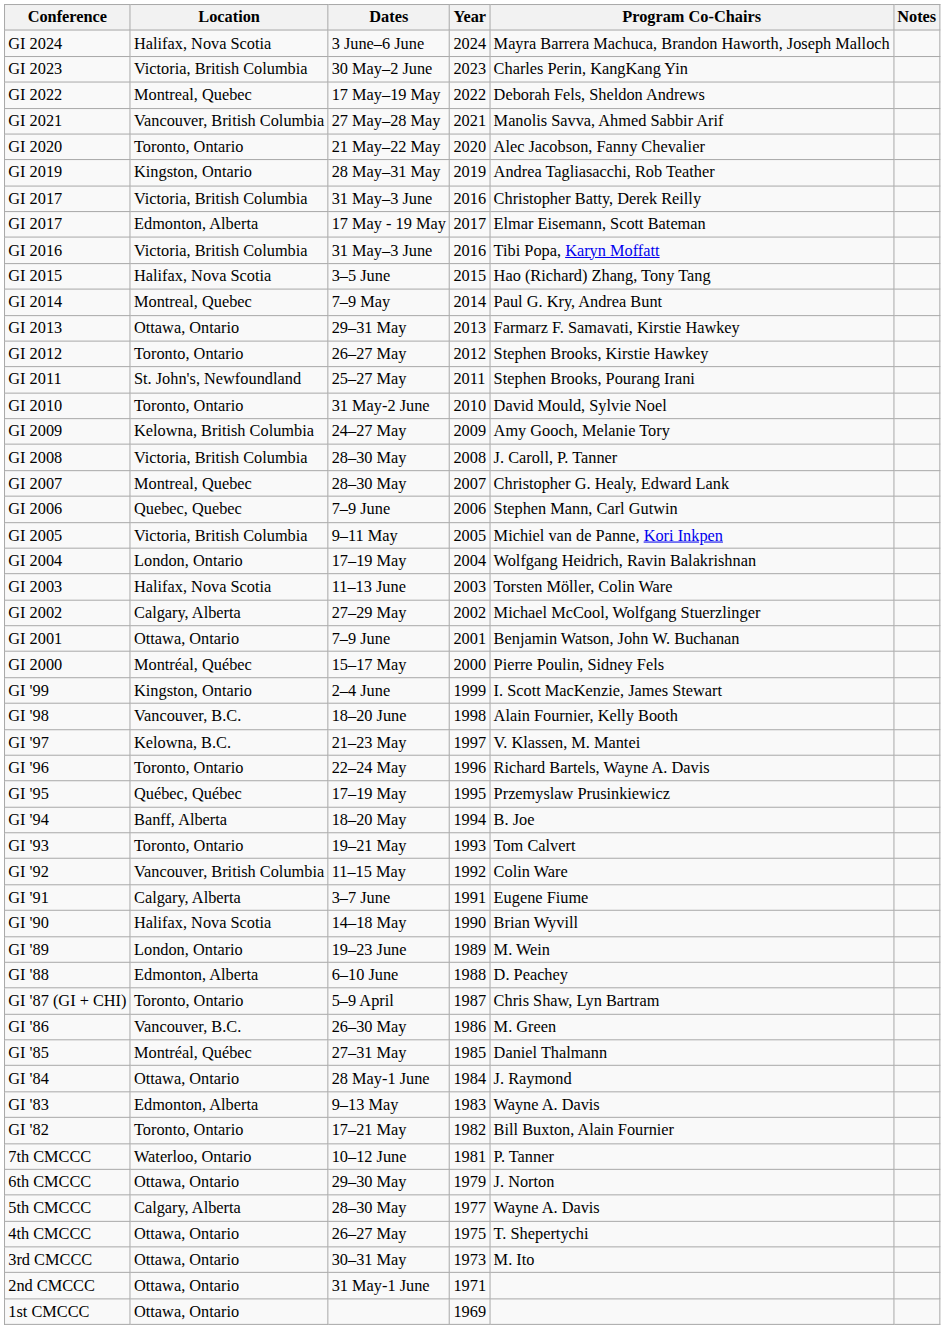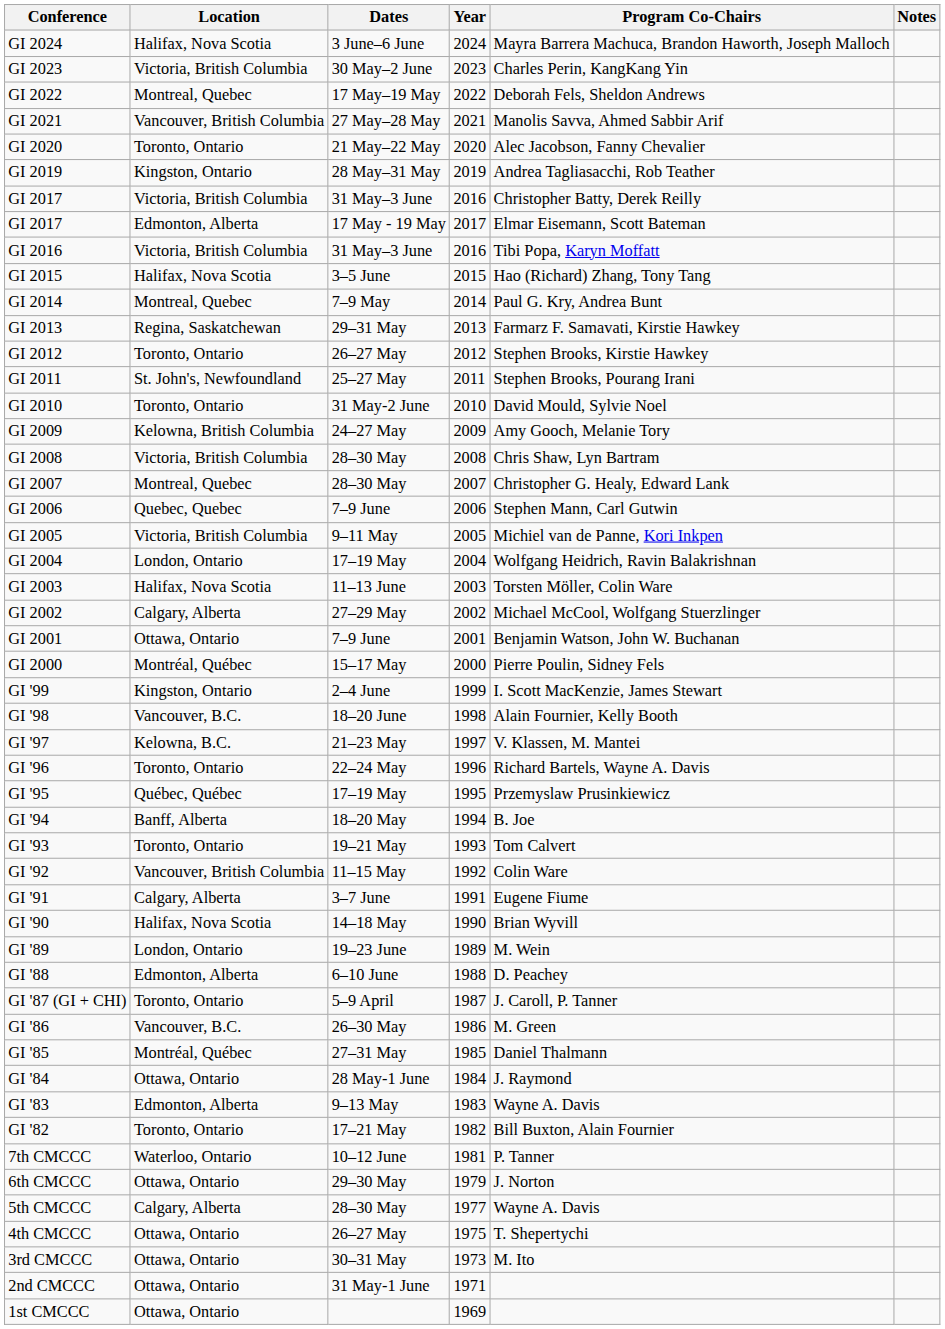 <table class="wikitable">
 <tr>
 <th>Conference</th>
 <th>Location</th>
 <th>Dates</th>
 <th>Year</th>
 <th>Program Co-Chairs</th>
 <th>Notes</th>
 </tr>
 <tr>
 <td>GI 2024</td>
 <td>Halifax, Nova Scotia</td>
 <td>3 June–6 June</td>
 <td>2024</td>
 <td>Mayra Barrera Machuca, Brandon Haworth, Joseph Malloch</td>
 <td></td>
 </tr>
 <tr>
 <td>GI 2023</td>
 <td>Victoria, British Columbia</td>
 <td>30 May–2 June</td>
 <td>2023</td>
 <td>Charles Perin, KangKang Yin</td>
 <td></td>
 </tr>
 <tr>
 <td>GI 2022</td>
 <td>Montreal, Quebec</td>
 <td>17 May–19 May</td>
 <td>2022</td>
 <td>Deborah Fels, Sheldon Andrews</td>
 <td></td>
 </tr>
 <tr>
 <td>GI 2021</td>
 <td>Vancouver, British Columbia</td>
 <td>27 May–28 May</td>
 <td>2021</td>
 <td>Manolis Savva, Ahmed Sabbir Arif</td>
 <td></td>
 </tr>
 <tr>
 <td>GI 2020</td>
 <td>Toronto, Ontario</td>
 <td>21 May–22 May</td>
 <td>2020</td>
 <td>Alec Jacobson, Fanny Chevalier</td>
 <td></td>
 </tr>
 <tr>
 <td>GI 2019</td>
 <td>Kingston, Ontario</td>
 <td>28 May–31 May</td>
 <td>2019</td>
 <td>Andrea Tagliasacchi, Rob Teather</td>
 <td></td>
 </tr>
 <tr>
 <td>GI 2017</td>
 <td>Victoria, British Columbia</td>
 <td>31 May–3 June</td>
 <td>2016</td>
 <td>Christopher Batty, Derek Reilly</td>
 <td></td>
 </tr>
 <tr>
 <td>GI 2017</td>
 <td>Edmonton, Alberta</td>
 <td>17 May - 19 May</td>
 <td>2017</td>
 <td>Elmar Eisemann, Scott Bateman</td>
 <td></td>
 </tr>
 <tr>
 <td>GI 2016</td>
 <td>Victoria, British Columbia</td>
 <td>31 May–3 June</td>
 <td>2016</td>
 <td>Tibi Popa, <a href='#'>Karyn Moffatt</a></td>
 <td></td>
 </tr>
 <tr>
 <td>GI 2015</td>
 <td>Halifax, Nova Scotia</td>
 <td>3–5 June</td>
 <td>2015</td>
 <td>Hao (Richard) Zhang, Tony Tang</td>
 <td></td>
 </tr>
 <tr>
 <td>GI 2014</td>
 <td>Montreal, Quebec</td>
 <td>7–9 May</td>
 <td>2014</td>
 <td>Paul G. Kry, Andrea Bunt</td>
 <td></td>
 </tr>
 <tr>
 <td>GI 2013</td>
-<td>Ottawa, Ontario</td>
+<td>Regina, Saskatchewan</td>
 <td>29–31 May</td>
 <td>2013</td>
 <td>Farmarz F. Samavati, Kirstie Hawkey</td>
 <td></td>
 </tr>
 <tr>
 <td>GI 2012</td>
 <td>Toronto, Ontario</td>
 <td>26–27 May</td>
 <td>2012</td>
 <td>Stephen Brooks, Kirstie Hawkey</td>
 <td></td>
 </tr>
 <tr>
 <td>GI 2011</td>
 <td>St. John's, Newfoundland</td>
 <td>25–27 May</td>
 <td>2011</td>
 <td>Stephen Brooks, Pourang Irani</td>
 <td></td>
 </tr>
 <tr>
 <td>GI 2010</td>
 <td>Toronto, Ontario</td>
 <td>31  May-2 June</td>
 <td>2010</td>
 <td>David Mould, Sylvie Noel</td>
 <td></td>
 </tr>
 <tr>
 <td>GI 2009</td>
 <td>Kelowna, British Columbia</td>
 <td>24–27 May</td>
 <td>2009</td>
 <td>Amy Gooch, Melanie Tory</td>
 <td></td>
 </tr>
 <tr>
 <td>GI 2008</td>
 <td>Victoria, British Columbia</td>
 <td>28–30 May</td>
 <td>2008</td>
-<td>J. Caroll, P. Tanner</td>
+<td>Chris Shaw, Lyn Bartram</td>
 <td></td>
 </tr>
 <tr>
 <td>GI 2007</td>
 <td>Montreal, Quebec</td>
 <td>28–30 May</td>
 <td>2007</td>
 <td>Christopher G. Healy, Edward Lank</td>
 <td></td>
 </tr>
 <tr>
 <td>GI 2006</td>
 <td>Quebec, Quebec</td>
 <td>7–9 June</td>
 <td>2006</td>
 <td>Stephen Mann, Carl Gutwin</td>
 <td></td>
 </tr>
 <tr>
 <td>GI 2005</td>
 <td>Victoria, British Columbia</td>
 <td>9–11 May</td>
 <td>2005</td>
 <td>Michiel van de Panne, <a href='#'>Kori Inkpen</a></td>
 <td></td>
 </tr>
 <tr>
 <td>GI 2004</td>
 <td>London, Ontario</td>
 <td>17–19 May</td>
 <td>2004</td>
 <td>Wolfgang Heidrich, Ravin Balakrishnan</td>
 <td></td>
 </tr>
 <tr>
 <td>GI 2003</td>
 <td>Halifax, Nova Scotia</td>
 <td>11–13 June</td>
 <td>2003</td>
 <td>Torsten Möller, Colin Ware</td>
 <td></td>
 </tr>
 <tr>
 <td>GI 2002</td>
 <td>Calgary, Alberta</td>
 <td>27–29 May</td>
 <td>2002</td>
 <td>Michael McCool, Wolfgang Stuerzlinger</td>
 <td></td>
 </tr>
 <tr>
 <td>GI 2001</td>
 <td>Ottawa, Ontario</td>
 <td>7–9 June</td>
 <td>2001</td>
 <td>Benjamin Watson, John W. Buchanan</td>
 <td></td>
 </tr>
 <tr>
 <td>GI 2000</td>
 <td>Montréal, Québec</td>
 <td>15–17 May</td>
 <td>2000</td>
 <td>Pierre Poulin, Sidney Fels</td>
 <td></td>
 </tr>
 <tr>
 <td>GI '99</td>
 <td>Kingston, Ontario</td>
 <td>2–4 June</td>
 <td>1999</td>
 <td>I. Scott MacKenzie, James Stewart</td>
 <td></td>
 </tr>
 <tr>
 <td>GI '98</td>
 <td>Vancouver, B.C.</td>
 <td>18–20 June</td>
 <td>1998</td>
 <td>Alain Fournier, Kelly Booth</td>
 <td></td>
 </tr>
 <tr>
 <td>GI '97</td>
 <td>Kelowna, B.C.</td>
 <td>21–23 May</td>
 <td>1997</td>
 <td>V. Klassen, M. Mantei</td>
 <td></td>
 </tr>
 <tr>
 <td>GI '96</td>
 <td>Toronto, Ontario</td>
 <td>22–24 May</td>
 <td>1996</td>
 <td>Richard Bartels, Wayne A. Davis</td>
 <td></td>
 </tr>
 <tr>
 <td>GI '95</td>
 <td>Québec, Québec</td>
 <td>17–19 May</td>
 <td>1995</td>
 <td>Przemyslaw Prusinkiewicz</td>
 <td></td>
 </tr>
 <tr>
 <td>GI '94</td>
 <td>Banff, Alberta</td>
 <td>18–20 May</td>
 <td>1994</td>
 <td>B. Joe</td>
 <td></td>
 </tr>
 <tr>
 <td>GI '93</td>
 <td>Toronto, Ontario</td>
 <td>19–21 May</td>
 <td>1993</td>
 <td>Tom Calvert</td>
 <td></td>
 </tr>
 <tr>
 <td>GI '92</td>
 <td>Vancouver, British Columbia</td>
 <td>11–15 May</td>
 <td>1992</td>
 <td>Colin Ware</td>
 <td></td>
 </tr>
 <tr>
 <td>GI '91</td>
 <td>Calgary, Alberta</td>
 <td>3–7 June</td>
 <td>1991</td>
 <td>Eugene Fiume</td>
 <td></td>
 </tr>
 <tr>
 <td>GI '90</td>
 <td>Halifax, Nova Scotia</td>
 <td>14–18 May</td>
 <td>1990</td>
 <td>Brian Wyvill</td>
 <td></td>
 </tr>
 <tr>
 <td>GI '89</td>
 <td>London, Ontario</td>
 <td>19–23 June</td>
 <td>1989</td>
 <td>M. Wein</td>
 <td></td>
 </tr>
 <tr>
 <td>GI '88</td>
 <td>Edmonton, Alberta</td>
 <td>6–10 June</td>
 <td>1988</td>
 <td>D. Peachey</td>
 <td></td>
 </tr>
 <tr>
 <td>GI '87 (GI + CHI)</td>
 <td>Toronto, Ontario</td>
 <td>5–9 April</td>
 <td>1987</td>
-<td>Chris Shaw, Lyn Bartram</td>
+<td>J. Caroll, P. Tanner</td>
 <td></td>
 </tr>
 <tr>
 <td>GI '86</td>
 <td>Vancouver, B.C.</td>
 <td>26–30 May</td>
 <td>1986</td>
 <td>M. Green</td>
 <td></td>
 </tr>
 <tr>
 <td>GI '85</td>
 <td>Montréal, Québec</td>
 <td>27–31 May</td>
 <td>1985</td>
 <td>Daniel Thalmann</td>
 <td></td>
 </tr>
 <tr>
 <td>GI '84</td>
 <td>Ottawa, Ontario</td>
 <td>28 May-1 June</td>
 <td>1984</td>
 <td>J. Raymond</td>
 <td></td>
 </tr>
 <tr>
 <td>GI '83</td>
 <td>Edmonton, Alberta</td>
 <td>9–13 May</td>
 <td>1983</td>
 <td>Wayne A. Davis</td>
 <td></td>
 </tr>
 <tr>
 <td>GI '82</td>
 <td>Toronto, Ontario</td>
 <td>17–21 May</td>
 <td>1982</td>
 <td>Bill Buxton, Alain Fournier</td>
 <td></td>
 </tr>
 <tr>
 <td>7th CMCCC</td>
 <td>Waterloo, Ontario</td>
 <td>10–12 June</td>
 <td>1981</td>
 <td>P. Tanner</td>
 <td></td>
 </tr>
 <tr>
 <td>6th CMCCC</td>
 <td>Ottawa, Ontario</td>
 <td>29–30 May</td>
 <td>1979</td>
 <td>J. Norton</td>
 <td></td>
 </tr>
 <tr>
 <td>5th CMCCC</td>
 <td>Calgary, Alberta</td>
 <td>28–30 May</td>
 <td>1977</td>
 <td>Wayne A. Davis</td>
 <td></td>
 </tr>
 <tr>
 <td>4th CMCCC</td>
 <td>Ottawa, Ontario</td>
 <td>26–27 May</td>
 <td>1975</td>
 <td>T. Shepertychi</td>
 <td></td>
 </tr>
 <tr>
 <td>3rd CMCCC</td>
 <td>Ottawa, Ontario</td>
 <td>30–31 May</td>
 <td>1973</td>
 <td>M. Ito</td>
 <td></td>
 </tr>
 <tr>
 <td>2nd CMCCC</td>
 <td>Ottawa, Ontario</td>
 <td>31 May-1 June</td>
 <td>1971</td>
 <td></td>
 <td></td>
 </tr>
 <tr>
 <td>1st CMCCC</td>
 <td>Ottawa, Ontario</td>
 <td></td>
 <td>1969</td>
 <td></td>
 <td></td>
 </tr>
 </table>
